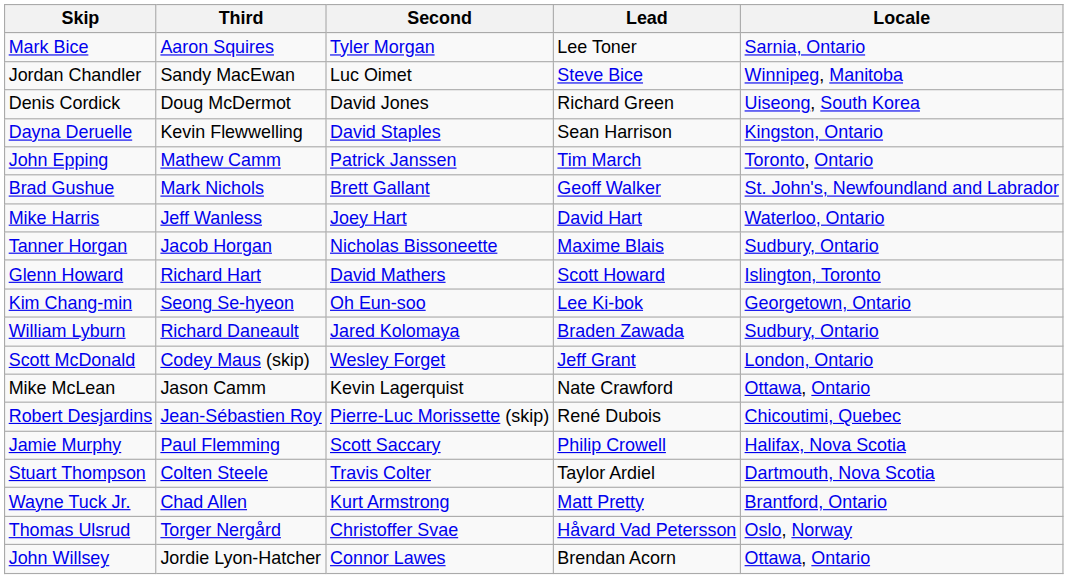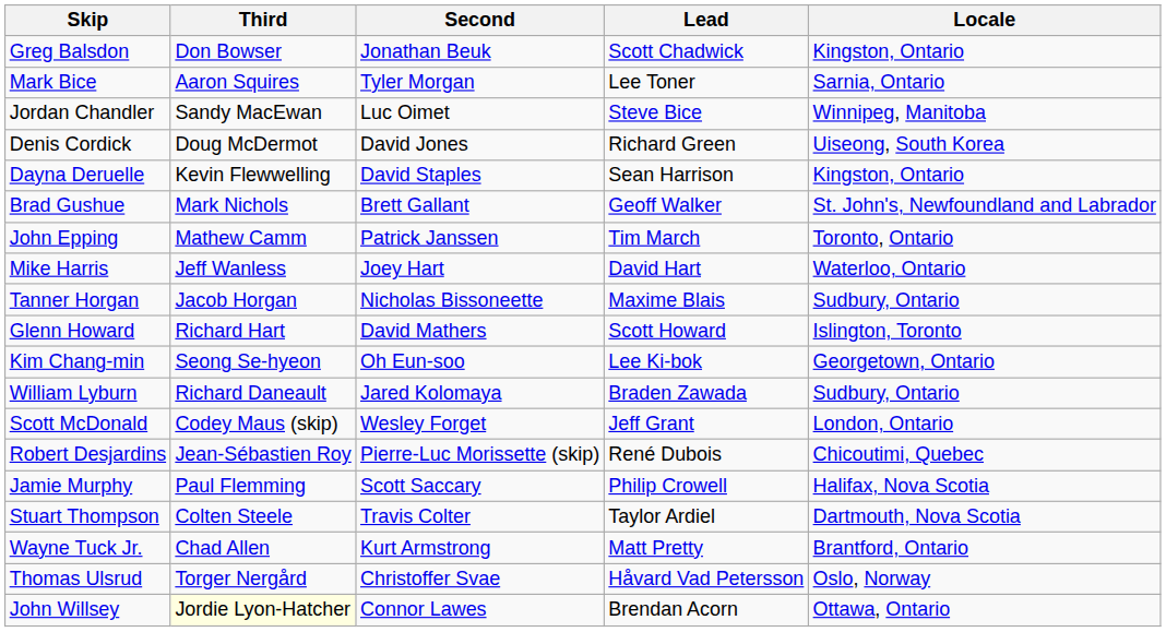 <table class=wikitable>
 <tr>
 <th>Skip</th>
 <th>Third</th>
 <th>Second</th>
 <th>Lead</th>
 <th>Locale</th>
+</tr>
+<tr>
+<td><a href='#'>Greg Balsdon</a></td>
+<td><a href='#'>Don Bowser</a></td>
+<td><a href='#'>Jonathan Beuk</a></td>
+<td><a href='#'>Scott Chadwick</a></td>
+<td> <a href='#'>Kingston, Ontario</a></td>
 </tr>
 <tr>
 <td><a href='#'>Mark Bice</a></td>
 <td><a href='#'>Aaron Squires</a></td>
 <td><a href='#'>Tyler Morgan</a></td>
 <td>Lee Toner</td>
 <td> <a href='#'>Sarnia, Ontario</a></td>
 </tr>
 <tr>
 <td>Jordan Chandler</td>
 <td>Sandy MacEwan</td>
 <td>Luc Oimet</td>
 <td><a href='#'>Steve Bice</a></td>
 <td> <a href='#'>Winnipeg</a>, <a href='#'>Manitoba</a></td>
 </tr>
 <tr>
 <td>Denis Cordick</td>
 <td>Doug McDermot</td>
 <td>David Jones</td>
 <td>Richard Green</td>
 <td> <a href='#'>Uiseong</a>, <a href='#'>South Korea</a></td>
 </tr>
 <tr>
 <td><a href='#'>Dayna Deruelle</a></td>
 <td>Kevin Flewwelling</td>
 <td><a href='#'>David Staples</a></td>
 <td>Sean Harrison</td>
 <td> <a href='#'>Kingston, Ontario</a></td>
 </tr>
 <tr>
+<td><a href='#'>Brad Gushue</a></td>
+<td><a href='#'>Mark Nichols</a></td>
+<td><a href='#'>Brett Gallant</a></td>
+<td><a href='#'>Geoff Walker</a></td>
+<td> <a href='#'>St. John's, Newfoundland and Labrador</a></td>
+</tr>
+<tr>
 <td><a href='#'>John Epping</a></td>
 <td><a href='#'>Mathew Camm</a></td>
 <td><a href='#'>Patrick Janssen</a></td>
 <td><a href='#'>Tim March</a></td>
 <td> <a href='#'>Toronto</a>, <a href='#'>Ontario</a></td>
-</tr>
-<tr>
-<td><a href='#'>Brad Gushue</a></td>
-<td><a href='#'>Mark Nichols</a></td>
-<td><a href='#'>Brett Gallant</a></td>
-<td><a href='#'>Geoff Walker</a></td>
-<td> <a href='#'>St. John's, Newfoundland and Labrador</a></td>
 </tr>
 <tr>
 <td><a href='#'>Mike Harris</a></td>
 <td><a href='#'>Jeff Wanless</a></td>
 <td><a href='#'>Joey Hart</a></td>
 <td><a href='#'>David Hart</a></td>
 <td> <a href='#'>Waterloo, Ontario</a></td>
 </tr>
 <tr>
 <td><a href='#'>Tanner Horgan</a></td>
 <td><a href='#'>Jacob Horgan</a></td>
 <td><a href='#'>Nicholas Bissoneette</a></td>
 <td><a href='#'>Maxime Blais</a></td>
 <td> <a href='#'>Sudbury, Ontario</a></td>
 </tr>
 <tr>
 <td><a href='#'>Glenn Howard</a></td>
 <td><a href='#'>Richard Hart</a></td>
 <td><a href='#'>David Mathers</a></td>
 <td><a href='#'>Scott Howard</a></td>
 <td> <a href='#'>Islington, Toronto</a></td>
 </tr>
 <tr>
 <td><a href='#'>Kim Chang-min</a></td>
 <td><a href='#'>Seong Se-hyeon</a></td>
 <td><a href='#'>Oh Eun-soo</a></td>
 <td><a href='#'>Lee Ki-bok</a></td>
 <td> <a href='#'>Georgetown, Ontario</a></td>
 </tr>
 <tr>
 <td><a href='#'>William Lyburn</a></td>
 <td><a href='#'>Richard Daneault</a></td>
 <td><a href='#'>Jared Kolomaya</a></td>
 <td><a href='#'>Braden Zawada</a></td>
 <td> <a href='#'>Sudbury, Ontario</a></td>
 </tr>
 <tr>
 <td><a href='#'>Scott McDonald</a></td>
 <td><a href='#'>Codey Maus</a> (skip)</td>
 <td><a href='#'>Wesley Forget</a></td>
 <td><a href='#'>Jeff Grant</a></td>
 <td> <a href='#'>London, Ontario</a></td>
 </tr>
 <tr>
-<td>Mike McLean</td>
-<td>Jason Camm</td>
-<td>Kevin Lagerquist</td>
-<td>Nate Crawford</td>
-<td> <a href='#'>Ottawa</a>, <a href='#'>Ontario</a></td>
-</tr>
-<tr>
 <td><a href='#'>Robert Desjardins</a></td>
 <td><a href='#'>Jean-Sébastien Roy</a></td>
 <td><a href='#'>Pierre-Luc Morissette</a> (skip)</td>
 <td>René Dubois</td>
 <td> <a href='#'>Chicoutimi, Quebec</a></td>
 </tr>
 <tr>
 <td><a href='#'>Jamie Murphy</a></td>
 <td><a href='#'>Paul Flemming</a></td>
 <td><a href='#'>Scott Saccary</a></td>
 <td><a href='#'>Philip Crowell</a></td>
 <td> <a href='#'>Halifax, Nova Scotia</a></td>
 </tr>
 <tr>
 <td><a href='#'>Stuart Thompson</a></td>
 <td><a href='#'>Colten Steele</a></td>
 <td><a href='#'>Travis Colter</a></td>
 <td>Taylor Ardiel</td>
 <td> <a href='#'>Dartmouth, Nova Scotia</a></td>
 </tr>
 <tr>
 <td><a href='#'>Wayne Tuck Jr.</a></td>
 <td><a href='#'>Chad Allen</a></td>
 <td><a href='#'>Kurt Armstrong</a></td>
 <td><a href='#'>Matt Pretty</a></td>
 <td> <a href='#'>Brantford, Ontario</a></td>
 </tr>
 <tr>
 <td><a href='#'>Thomas Ulsrud</a></td>
 <td><a href='#'>Torger Nergård</a></td>
 <td><a href='#'>Christoffer Svae</a></td>
 <td><a href='#'>Håvard Vad Petersson</a></td>
 <td> <a href='#'>Oslo</a>, <a href='#'>Norway</a></td>
 </tr>
 <tr>
 <td><a href='#'>John Willsey</a></td>
-<td>Jordie Lyon-Hatcher</td>
+<td style="background: lightyellow;">Jordie Lyon-Hatcher</td>
 <td><a href='#'>Connor Lawes</a></td>
 <td>Brendan Acorn</td>
 <td> <a href='#'>Ottawa</a>, <a href='#'>Ontario</a></td>
 </tr>
 </table>
